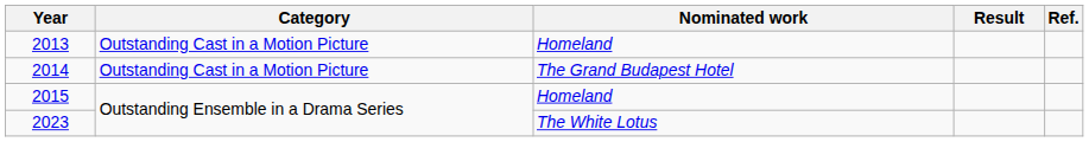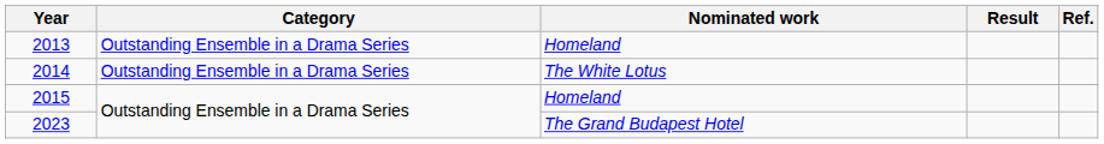 <table class=wikitable>
 <tr>
 <th scope="col" style="width:5em;">Year</th>
 <th scope="col" style="width:26em;">Category</th>
 <th scope="col" style="width:25em;">Nominated work</th>
 <th scope="col" style="width:5em;">Result</th>
 <th>Ref.</th>
 </tr>
 <tr>
 <td style="text-align:center;"><a href='#'>2013</a></td>
-<td><a href='#'>Outstanding Cast in a Motion Picture</a></td>
+<td><a href='#'>Outstanding Ensemble in a Drama Series</a></td>
 <td><em><a href='#'>Homeland</a></em></td>
 <td></td>
 <td style="text-align:center;"></td>
 </tr>
 <tr>
 <td style="text-align:center;"><a href='#'>2014</a></td>
-<td><a href='#'>Outstanding Cast in a Motion Picture</a></td>
-<td><em><a href='#'>The Grand Budapest Hotel</a></em></td>
+<td><a href='#'>Outstanding Ensemble in a Drama Series</a></td>
+<td><em><a href='#'>The White Lotus</a></em></td>
 <td></td>
 <td style="text-align:center;"></td>
 </tr>
 <tr>
 <td style="text-align:center;"><a href='#'>2015</a></td>
 <td rowspan=2>Outstanding Ensemble in a Drama Series</td>
 <td><em><a href='#'>Homeland</a></em></td>
 <td></td>
 <td style="text-align:center;"></td>
 </tr>
 <tr>
 <td style="text-align:center;"><a href='#'>2023</a></td>
-<td><em><a href='#'>The White Lotus</a></em></td>
+<td><em><a href='#'>The Grand Budapest Hotel</a></em></td>
 <td></td>
 <td style="text-align:center;"></td>
 </tr>
 </table>
